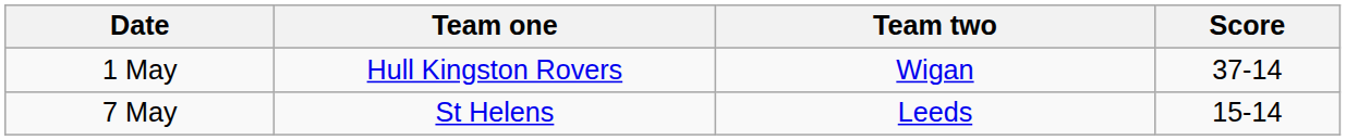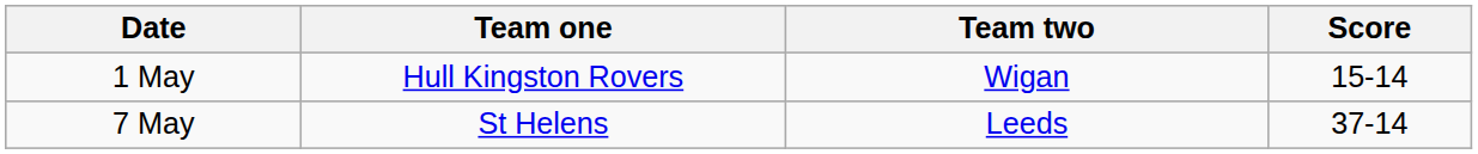 <table class="wikitable" style="text-align: center">
 <tr>
 <th width=150>Date</th>
 <th width=250>Team one</th>
 <th width=250>Team two</th>
 <th width=100>Score</th>
 </tr>
 <tr>
 <td>1 May</td>
 <td><a href='#'>Hull Kingston Rovers</a></td>
 <td><a href='#'>Wigan</a></td>
-<td>37-14</td>
+<td>15-14</td>
 </tr>
 <tr>
 <td>7 May</td>
 <td><a href='#'>St Helens</a></td>
 <td><a href='#'>Leeds</a></td>
-<td>15-14</td>
+<td>37-14</td>
 </tr>
 </table>
